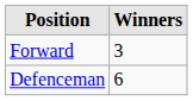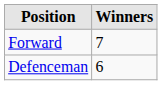 <table class="wikitable">
 <tr>
 <th style="background:#e5e5e5;">Position</th>
 <th style="background:#e5e5e5;">Winners</th>
 </tr>
 <tr>
 <td><a href='#'>Forward</a></td>
-<td>3</td>
+<td>7</td>
 </tr>
 <tr>
 <td><a href='#'>Defenceman</a></td>
 <td>6</td>
 </tr>
 </table>
